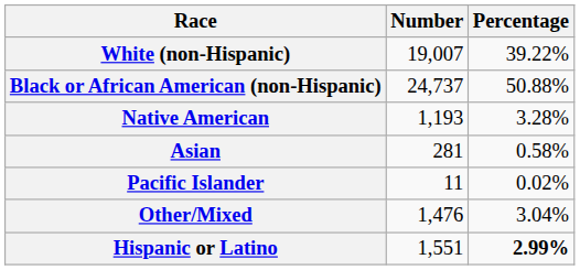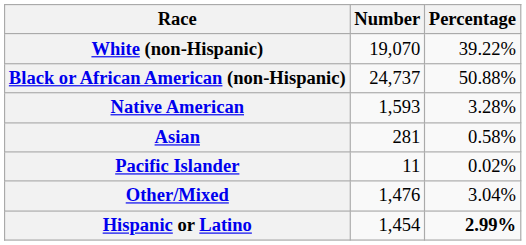 <table class="wikitable" style="text-align:right">
 <tr>
 <th scope="col">Race</th>
 <th scope="col">Number</th>
 <th scope="col">Percentage</th>
 </tr>
 <tr>
 <th scope="row"><a href='#'>White</a> (non-Hispanic)</th>
-<td>19,007</td>
+<td>19,070</td>
 <td>39.22%</td>
 </tr>
 <tr>
 <th scope="row"><a href='#'>Black or African American</a> (non-Hispanic)</th>
 <td>24,737</td>
 <td>50.88%</td>
 </tr>
 <tr>
 <th scope="row"><a href='#'>Native American</a></th>
-<td>1,193</td>
+<td>1,593</td>
 <td>3.28%</td>
 </tr>
 <tr>
 <th scope="row"><a href='#'>Asian</a></th>
 <td>281</td>
 <td>0.58%</td>
 </tr>
 <tr>
 <th scope="row"><a href='#'>Pacific Islander</a></th>
 <td>11</td>
 <td>0.02%</td>
 </tr>
 <tr>
 <th scope="row"><a href='#'>Other/Mixed</a></th>
 <td>1,476</td>
 <td>3.04%</td>
 </tr>
 <tr>
 <th scope="row"><a href='#'>Hispanic</a> or <a href='#'>Latino</a></th>
-<td>1,551</td>
+<td>1,454</td>
 <td><strong>2.99%</strong></td>
 </tr>
 </table>
